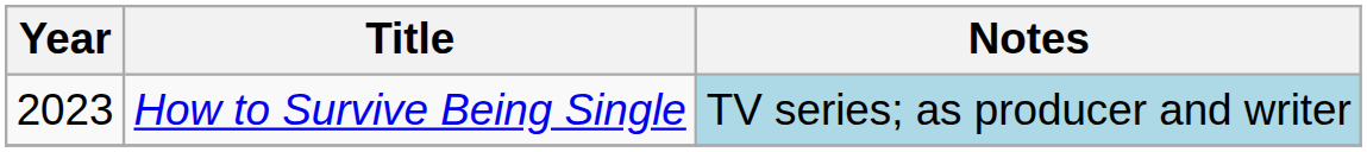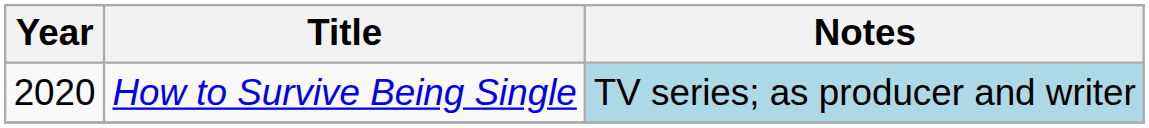 <table class="wikitable sortable">
 <tr>
 <th>Year</th>
 <th>Title</th>
 <th>Notes</th>
 </tr>
 <tr>
-<td>2023</td>
+<td>2020</td>
 <td><em><a href='#'>How to Survive Being Single</a></em></td>
 <td style="background: lightblue;">TV series; as producer and writer</td>
 </tr>
 <tr>
 </tr>
 </table>
